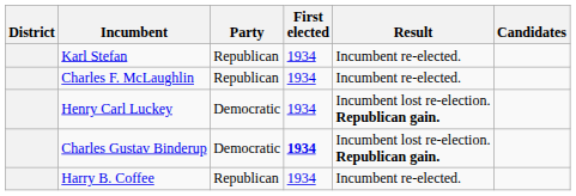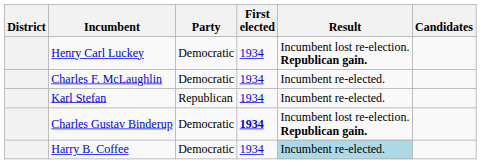 <table class=wikitable>
 <tr valign=bottom>
 <th>District</th>
 <th>Incumbent</th>
 <th>Party</th>
 <th>First<br>elected</th>
 <th>Result</th>
 <th>Candidates</th>
 </tr>
 <tr>
 <th></th>
-<td><a href='#'>Karl Stefan</a></td>
-<td>Republican</td>
+<td><a href='#'>Henry Carl Luckey</a></td>
+<td>Democratic</td>
+<td><a href='#'>1934</a></td>
+<td>Incumbent lost re-election.<br><strong>Republican gain.</strong></td>
+<td nowrap></td>
+</tr>
+<tr>
+<th></th>
+<td><a href='#'>Charles F. McLaughlin</a></td>
+<td>Democratic</td>
 <td><a href='#'>1934</a></td>
 <td>Incumbent re-elected.</td>
 <td nowrap></td>
 </tr>
 <tr>
 <th></th>
-<td><a href='#'>Charles F. McLaughlin</a></td>
+<td><a href='#'>Karl Stefan</a></td>
 <td>Republican</td>
 <td><a href='#'>1934</a></td>
 <td>Incumbent re-elected.</td>
-<td nowrap></td>
-</tr>
-<tr>
-<th></th>
-<td><a href='#'>Henry Carl Luckey</a></td>
-<td>Democratic</td>
-<td><a href='#'>1934</a></td>
-<td>Incumbent lost re-election.<br><strong>Republican gain.</strong></td>
 <td nowrap></td>
 </tr>
 <tr>
 <th></th>
 <td><a href='#'>Charles Gustav Binderup</a></td>
 <td>Democratic</td>
 <td><strong><a href='#'>1934</a></strong></td>
 <td>Incumbent lost re-election.<br><strong>Republican gain.</strong></td>
 <td nowrap></td>
 </tr>
 <tr>
 <th></th>
 <td><a href='#'>Harry B. Coffee</a></td>
-<td>Republican</td>
+<td>Democratic</td>
 <td><a href='#'>1934</a></td>
-<td>Incumbent re-elected.</td>
+<td style="background: lightblue;">Incumbent re-elected.</td>
 <td nowrap></td>
 </tr>
 </table>
